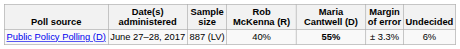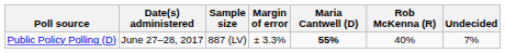 <table class="wikitable" style="font-size:90%;text-align:center;">
 <tr valign=bottom>
 <th>Poll source</th>
 <th>Date(s)<br>administered</th>
 <th>Sample<br>size</th>
+<th>Margin<br>of error</th>
+<th style="width:100px;">Maria<br>Cantwell (D)</th>
 <th style="width:100px;">Rob<br>McKenna (R)</th>
-<th style="width:100px;">Maria<br>Cantwell (D)</th>
-<th>Margin<br>of error</th>
 <th>Undecided</th>
 </tr>
 <tr>
 <td style="text-align:left;"><a href='#'>Public Policy Polling (D)</a></td>
 <td>June 27–28, 2017</td>
 <td>887 (LV)</td>
+<td>± 3.3%</td>
+<td><strong>55%</strong></td>
 <td>40%</td>
-<td><strong>55%</strong></td>
-<td>± 3.3%</td>
-<td>6%</td>
+<td>7%</td>
 </tr>
 </table>
